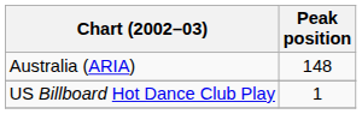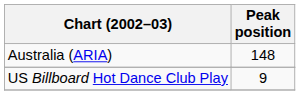 <table class="wikitable sortable">
 <tr>
 <th>Chart (2002–03)</th>
 <th align="center">Peak<br>position</th>
 </tr>
 <tr>
 <td>Australia (<a href='#'>ARIA</a>)</td>
 <td align="center">148</td>
 </tr>
 <tr>
 </tr>
 <tr>
 </tr>
 <tr>
 </tr>
 <tr>
 </tr>
 <tr>
 </tr>
 <tr>
 </tr>
 <tr>
 </tr>
 <tr>
 </tr>
 <tr>
 </tr>
 <tr>
 </tr>
 <tr>
 </tr>
 <tr>
 <td align="left">US <em>Billboard</em> <a href='#'>Hot Dance Club Play</a></td>
-<td align="center">1</td>
+<td align="center">9</td>
 </tr>
 <tr>
 </tr>
 </table>
